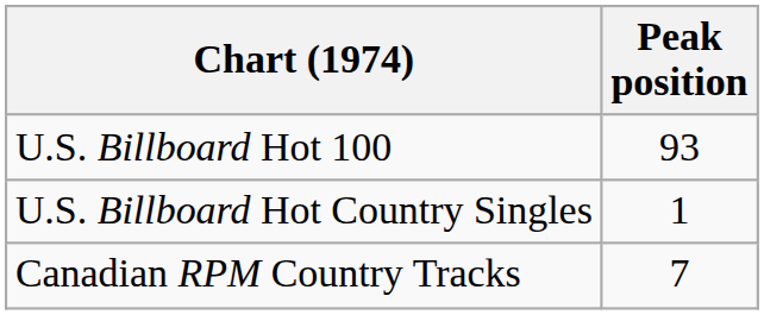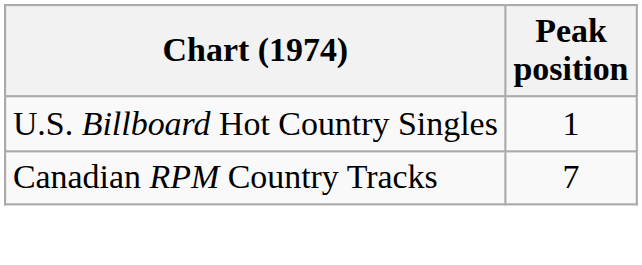 <table class="wikitable sortable">
 <tr>
 <th>Chart (1974)</th>
 <th>Peak<br>position</th>
-</tr>
-<tr>
-<td>U.S. <em>Billboard</em> Hot 100</td>
-<td align="center">93</td>
 </tr>
 <tr>
 <td>U.S. <em>Billboard</em> Hot Country Singles</td>
 <td align="center">1</td>
 </tr>
 <tr>
 <td>Canadian <em>RPM</em> Country Tracks</td>
 <td align="center">7</td>
 </tr>
 </table>
